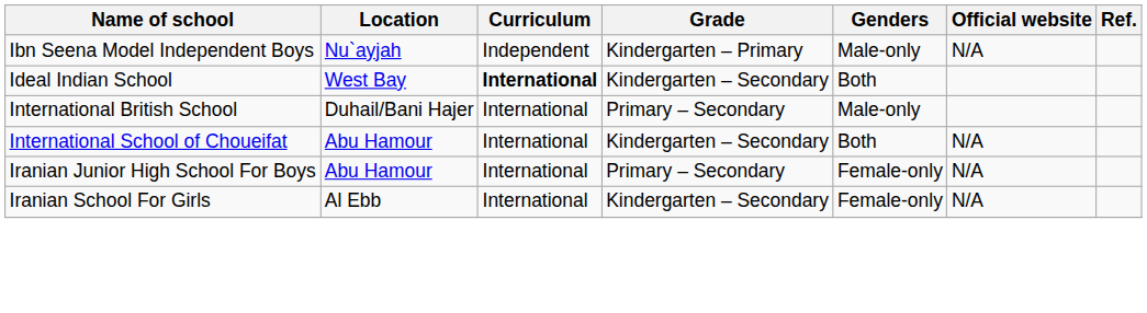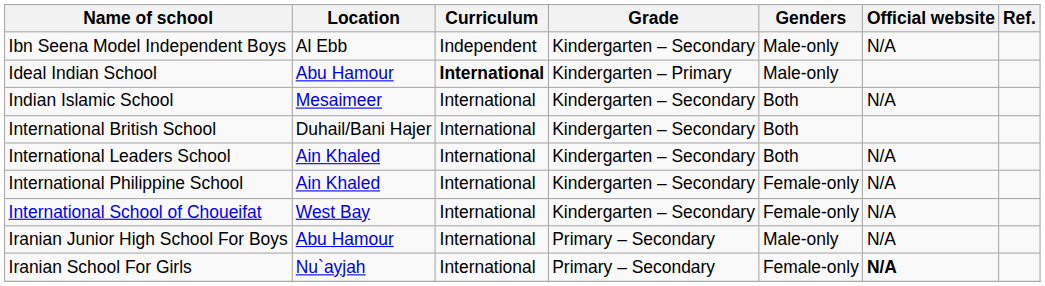 <table class="wikitable">
 <tr>
 <th>Name of school</th>
 <th>Location</th>
 <th>Curriculum</th>
 <th>Grade</th>
 <th>Genders</th>
 <th>Official website</th>
 <th>Ref.</th>
 </tr>
 <tr>
 <td>Ibn Seena Model Independent Boys</td>
-<td><a href='#'>Nu`ayjah</a></td>
+<td>Al Ebb</td>
 <td>Independent</td>
-<td>Kindergarten – Primary</td>
+<td>Kindergarten – Secondary</td>
 <td>Male-only</td>
 <td>N/A</td>
 <td></td>
 </tr>
 <tr>
 <td>Ideal Indian School</td>
-<td><a href='#'>West Bay</a></td>
+<td><a href='#'>Abu Hamour</a></td>
 <td><strong>International</strong></td>
+<td>Kindergarten – Primary</td>
+<td>Male-only</td>
+<td></td>
+<td></td>
+</tr>
+<tr>
+<td>Indian Islamic School</td>
+<td><a href='#'>Mesaimeer</a></td>
+<td>International</td>
+<td>Kindergarten – Secondary</td>
+<td>Both</td>
+<td>N/A</td>
+<td></td>
+</tr>
+<tr>
+<td>International British School</td>
+<td>Duhail/Bani Hajer</td>
+<td>International</td>
 <td>Kindergarten – Secondary</td>
 <td>Both</td>
 <td></td>
 <td></td>
 </tr>
 <tr>
-<td>International British School</td>
-<td>Duhail/Bani Hajer</td>
+<td>International Leaders School</td>
+<td><a href='#'>Ain Khaled</a></td>
 <td>International</td>
-<td>Primary – Secondary</td>
-<td>Male-only</td>
+<td>Kindergarten – Secondary</td>
+<td>Both</td>
+<td>N/A</td>
 <td></td>
+</tr>
+<tr>
+<td>International Philippine School</td>
+<td><a href='#'>Ain Khaled</a></td>
+<td>International</td>
+<td>Kindergarten – Secondary</td>
+<td>Female-only</td>
+<td>N/A</td>
 <td></td>
 </tr>
 <tr>
 <td><a href='#'>International School of Choueifat</a></td>
-<td><a href='#'>Abu Hamour</a></td>
+<td><a href='#'>West Bay</a></td>
 <td>International</td>
 <td>Kindergarten – Secondary</td>
-<td>Both</td>
+<td>Female-only</td>
 <td>N/A</td>
 <td></td>
 </tr>
 <tr>
 <td>Iranian Junior High School For Boys</td>
 <td><a href='#'>Abu Hamour</a></td>
 <td>International</td>
 <td>Primary – Secondary</td>
-<td>Female-only</td>
+<td>Male-only</td>
 <td>N/A</td>
 <td></td>
 </tr>
 <tr>
 <td>Iranian School For Girls</td>
-<td>Al Ebb</td>
+<td><a href='#'>Nu`ayjah</a></td>
 <td>International</td>
-<td>Kindergarten – Secondary</td>
+<td>Primary – Secondary</td>
 <td>Female-only</td>
-<td>N/A</td>
+<td><strong>N/A</strong></td>
 <td></td>
 </tr>
 <tr>
 </tr>
 </table>
